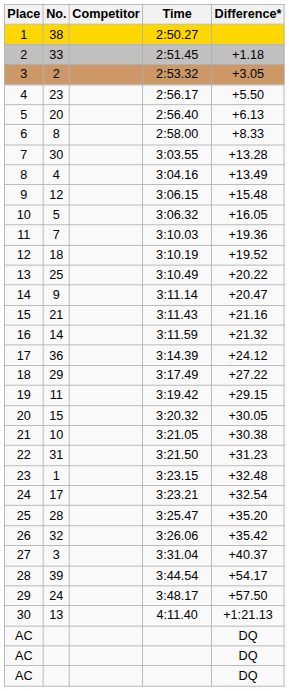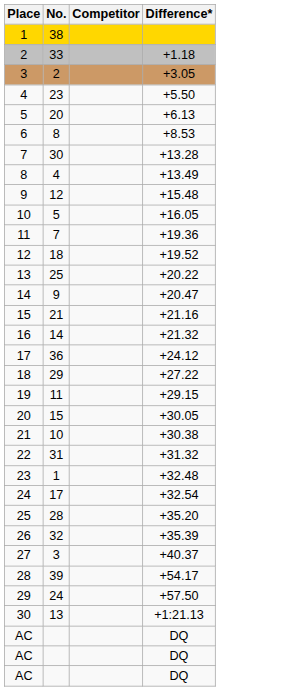 <table class=wikitable style="text-align:center">
 <tr>
 <th>Place</th>
 <th>No.</th>
 <th>Competitor</th>
-<th width=80>Time</th>
 <th>Difference*</th>
 </tr>
 <tr bgcolor=gold>
 <td>1</td>
 <td>38</td>
 <td align=left></td>
-<td>2:50.27</td>
 <td></td>
 </tr>
 <tr bgcolor=silver>
 <td>2</td>
 <td>33</td>
 <td align=left></td>
-<td>2:51.45</td>
 <td>+1.18</td>
 </tr>
 <tr bgcolor=cc9966>
 <td>3</td>
 <td>2</td>
 <td align=left></td>
-<td>2:53.32</td>
 <td>+3.05</td>
 </tr>
 <tr>
 <td>4</td>
 <td>23</td>
 <td align=left></td>
-<td>2:56.17</td>
 <td>+5.50</td>
 </tr>
 <tr>
 <td>5</td>
 <td>20</td>
 <td align=left></td>
-<td>2:56.40</td>
 <td>+6.13</td>
 </tr>
 <tr>
 <td>6</td>
 <td>8</td>
 <td align=left></td>
-<td>2:58.00</td>
-<td>+8.33</td>
+<td>+8.53</td>
 </tr>
 <tr>
 <td>7</td>
 <td>30</td>
 <td align=left></td>
-<td>3:03.55</td>
 <td>+13.28</td>
 </tr>
 <tr>
 <td>8</td>
 <td>4</td>
 <td align=left></td>
-<td>3:04.16</td>
 <td>+13.49</td>
 </tr>
 <tr>
 <td>9</td>
 <td>12</td>
 <td align=left></td>
-<td>3:06.15</td>
 <td>+15.48</td>
 </tr>
 <tr>
 <td>10</td>
 <td>5</td>
 <td align=left></td>
-<td>3:06.32</td>
 <td>+16.05</td>
 </tr>
 <tr>
 <td>11</td>
 <td>7</td>
 <td align=left></td>
-<td>3:10.03</td>
 <td>+19.36</td>
 </tr>
 <tr>
 <td>12</td>
 <td>18</td>
 <td align=left></td>
-<td>3:10.19</td>
 <td>+19.52</td>
 </tr>
 <tr>
 <td>13</td>
 <td>25</td>
 <td align=left></td>
-<td>3:10.49</td>
 <td>+20.22</td>
 </tr>
 <tr>
 <td>14</td>
 <td>9</td>
 <td align=left></td>
-<td>3:11.14</td>
 <td>+20.47</td>
 </tr>
 <tr>
 <td>15</td>
 <td>21</td>
 <td align=left></td>
-<td>3:11.43</td>
 <td>+21.16</td>
 </tr>
 <tr>
 <td>16</td>
 <td>14</td>
 <td align=left></td>
-<td>3:11.59</td>
 <td>+21.32</td>
 </tr>
 <tr>
 <td>17</td>
 <td>36</td>
 <td align=left></td>
-<td>3:14.39</td>
 <td>+24.12</td>
 </tr>
 <tr>
 <td>18</td>
 <td>29</td>
 <td align=left></td>
-<td>3:17.49</td>
 <td>+27.22</td>
 </tr>
 <tr>
 <td>19</td>
 <td>11</td>
 <td align=left></td>
-<td>3:19.42</td>
 <td>+29.15</td>
 </tr>
 <tr>
 <td>20</td>
 <td>15</td>
 <td align=left></td>
-<td>3:20.32</td>
 <td>+30.05</td>
 </tr>
 <tr>
 <td>21</td>
 <td>10</td>
 <td align=left></td>
-<td>3:21.05</td>
 <td>+30.38</td>
 </tr>
 <tr>
 <td>22</td>
 <td>31</td>
 <td align=left></td>
-<td>3:21.50</td>
-<td>+31.23</td>
+<td>+31.32</td>
 </tr>
 <tr>
 <td>23</td>
 <td>1</td>
 <td align=left></td>
-<td>3:23.15</td>
 <td>+32.48</td>
 </tr>
 <tr>
 <td>24</td>
 <td>17</td>
 <td align=left></td>
-<td>3:23.21</td>
 <td>+32.54</td>
 </tr>
 <tr>
 <td>25</td>
 <td>28</td>
 <td align=left></td>
-<td>3:25.47</td>
 <td>+35.20</td>
 </tr>
 <tr>
 <td>26</td>
 <td>32</td>
 <td align=left></td>
-<td>3:26.06</td>
-<td>+35.42</td>
+<td>+35.39</td>
 </tr>
 <tr>
 <td>27</td>
 <td>3</td>
 <td align=left></td>
-<td>3:31.04</td>
 <td>+40.37</td>
 </tr>
 <tr>
 <td>28</td>
 <td>39</td>
 <td align=left></td>
-<td>3:44.54</td>
 <td>+54.17</td>
 </tr>
 <tr>
 <td>29</td>
 <td>24</td>
 <td align=left></td>
-<td>3:48.17</td>
 <td>+57.50</td>
 </tr>
 <tr>
 <td>30</td>
 <td>13</td>
 <td align=left></td>
-<td>4:11.40</td>
 <td>+1:21.13</td>
 </tr>
 <tr>
 <td>AC</td>
 <td></td>
 <td align=left></td>
-<td></td>
 <td>DQ</td>
 </tr>
 <tr>
 <td>AC</td>
 <td></td>
 <td align=left></td>
-<td></td>
 <td>DQ</td>
 </tr>
 <tr>
 <td>AC</td>
 <td></td>
 <td align=left></td>
-<td></td>
 <td>DQ</td>
 </tr>
 </table>
